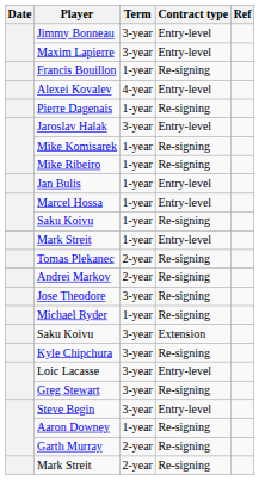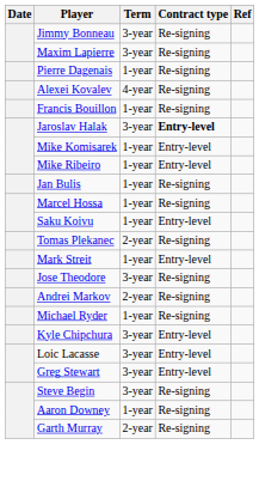 <table class="wikitable plainrowheaders">
 <tr style="background:#ddd; text-align:center;">
 <th>Date</th>
 <th>Player</th>
 <th>Term</th>
 <th>Contract type</th>
 <th>Ref</th>
 </tr>
 <tr>
 <th scope="row" rowspan=2></th>
 <td><a href='#'>Jimmy Bonneau</a></td>
 <td>3-year</td>
-<td>Entry-level</td>
+<td>Re-signing</td>
 <td></td>
 </tr>
 <tr>
 <td><a href='#'>Maxim Lapierre</a></td>
 <td>3-year</td>
-<td>Entry-level</td>
+<td>Re-signing</td>
+<td></td>
+</tr>
+<tr>
+<th scope="row"></th>
+<td><a href='#'>Pierre Dagenais</a></td>
+<td>1-year</td>
+<td>Re-signing</td>
+<td></td>
+</tr>
+<tr>
+<th scope="row"></th>
+<td><a href='#'>Alexei Kovalev</a></td>
+<td>4-year</td>
+<td>Re-signing</td>
 <td></td>
 </tr>
 <tr>
 <th scope="row"></th>
 <td><a href='#'>Francis Bouillon</a></td>
 <td>1-year</td>
 <td>Re-signing</td>
 <td></td>
 </tr>
 <tr>
-<th scope="row"></th>
-<td><a href='#'>Alexei Kovalev</a></td>
-<td>4-year</td>
-<td>Entry-level</td>
-<td></td>
-</tr>
-<tr>
-<th scope="row"></th>
-<td><a href='#'>Pierre Dagenais</a></td>
-<td>1-year</td>
-<td>Re-signing</td>
-<td></td>
-</tr>
-<tr>
 <th scope="row" rowspan=3></th>
 <td><a href='#'>Jaroslav Halak</a></td>
 <td>3-year</td>
-<td>Entry-level</td>
+<td><strong>Entry-level</strong></td>
 <td></td>
 </tr>
 <tr>
 <td><a href='#'>Mike Komisarek</a></td>
 <td>1-year</td>
-<td>Re-signing</td>
+<td>Entry-level</td>
 <td></td>
 </tr>
 <tr>
 <td><a href='#'>Mike Ribeiro</a></td>
 <td>1-year</td>
-<td>Re-signing</td>
+<td>Entry-level</td>
 <td></td>
 </tr>
 <tr>
 <th scope="row"></th>
 <td><a href='#'>Jan Bulis</a></td>
 <td>1-year</td>
-<td>Entry-level</td>
+<td>Re-signing</td>
 <td></td>
 </tr>
 <tr>
 <th scope="row" rowspan=2></th>
 <td><a href='#'>Marcel Hossa</a></td>
 <td>1-year</td>
-<td>Entry-level</td>
+<td>Re-signing</td>
 <td></td>
 </tr>
 <tr>
 <td><a href='#'>Saku Koivu</a></td>
-<td>1-year</td>
-<td>Re-signing</td>
-<td></td>
-</tr>
-<tr>
-<th scope="row"></th>
-<td><a href='#'>Mark Streit</a></td>
 <td>1-year</td>
 <td>Entry-level</td>
 <td></td>
 </tr>
 <tr>
 <th scope="row"></th>
 <td><a href='#'>Tomas Plekanec</a></td>
 <td>2-year</td>
 <td>Re-signing</td>
 <td></td>
 </tr>
 <tr>
 <th scope="row"></th>
-<td><a href='#'>Andrei Markov</a></td>
-<td>2-year</td>
-<td>Re-signing</td>
+<td><a href='#'>Mark Streit</a></td>
+<td>1-year</td>
+<td>Entry-level</td>
 <td></td>
 </tr>
 <tr>
 <th scope="row"></th>
 <td><a href='#'>Jose Theodore</a></td>
 <td>3-year</td>
+<td>Re-signing</td>
+<td></td>
+</tr>
+<tr>
+<th scope="row"></th>
+<td><a href='#'>Andrei Markov</a></td>
+<td>2-year</td>
 <td>Re-signing</td>
 <td></td>
 </tr>
 <tr>
 <th scope="row"></th>
 <td><a href='#'>Michael Ryder</a></td>
 <td>1-year</td>
 <td>Re-signing</td>
 <td></td>
 </tr>
 <tr>
 <th scope="row"></th>
-<td>Saku Koivu</td>
-<td>3-year</td>
-<td>Extension</td>
-<td></td>
-</tr>
-<tr>
-<th scope="row"></th>
 <td><a href='#'>Kyle Chipchura</a></td>
 <td>3-year</td>
-<td>Re-signing</td>
+<td>Entry-level</td>
 <td></td>
 </tr>
 <tr>
 <th scope="row" rowspan=2></th>
 <td>Loic Lacasse</td>
 <td>3-year</td>
 <td>Entry-level</td>
 <td></td>
 </tr>
 <tr>
 <td><a href='#'>Greg Stewart</a></td>
 <td>3-year</td>
-<td>Re-signing</td>
+<td>Entry-level</td>
 <td></td>
 </tr>
 <tr>
 <th scope="row" rowspan=3></th>
 <td><a href='#'>Steve Begin</a></td>
 <td>3-year</td>
-<td>Entry-level</td>
+<td>Re-signing</td>
 <td></td>
 </tr>
 <tr>
 <td><a href='#'>Aaron Downey</a></td>
 <td>1-year</td>
 <td>Re-signing</td>
 <td></td>
 </tr>
 <tr>
 <td><a href='#'>Garth Murray</a></td>
 <td>2-year</td>
 <td>Re-signing</td>
 <td></td>
 </tr>
-<tr>
-<th scope="row"></th>
-<td>Mark Streit</td>
-<td>2-year</td>
-<td>Re-signing</td>
-<td></td>
-</tr>
 </table>
